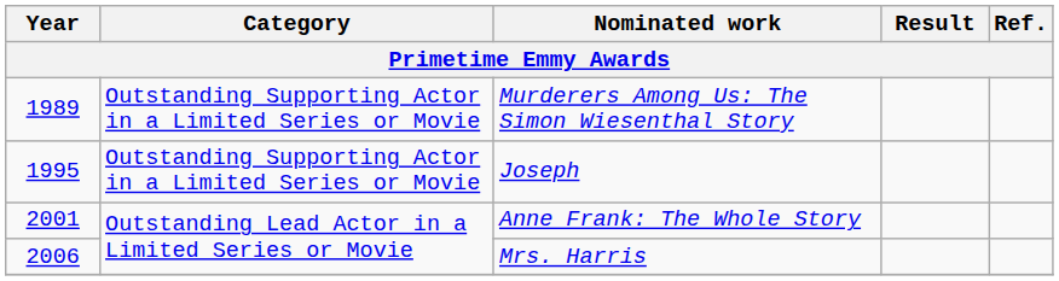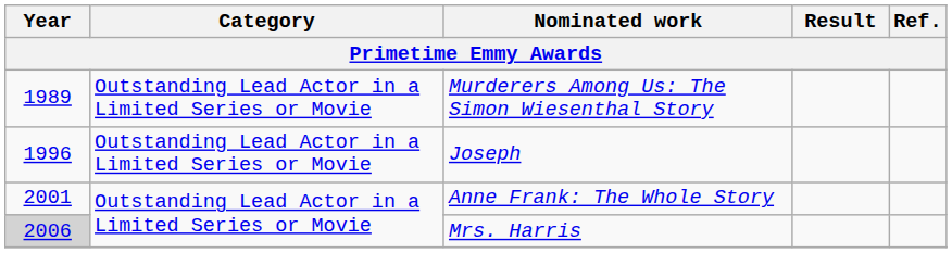 <table class=wikitable>
 <tr>
 <th scope="col" style="width:5em;">Year</th>
 <th scope="col" style="width:27em;">Category</th>
 <th scope="col" style="width:27em;">Nominated work</th>
 <th scope="col" style="width:5em;">Result</th>
 <th>Ref.</th>
 </tr>
 <tr>
 <th colspan=5><a href='#'>Primetime Emmy Awards</a></th>
 </tr>
 <tr>
 <td style="text-align:center;"><a href='#'>1989</a></td>
-<td><a href='#'>Outstanding Supporting Actor in a Limited Series or Movie</a></td>
+<td><a href='#'>Outstanding Lead Actor in a Limited Series or Movie</a></td>
 <td><em><a href='#'>Murderers Among Us: The Simon Wiesenthal Story</a></em></td>
 <td></td>
 <td style="text-align:center;"></td>
 </tr>
 <tr>
-<td style="text-align:center;"><a href='#'>1995</a></td>
-<td><a href='#'>Outstanding Supporting Actor in a Limited Series or Movie</a></td>
+<td style="text-align:center;"><a href='#'>1996</a></td>
+<td><a href='#'>Outstanding Lead Actor in a Limited Series or Movie</a></td>
 <td><em><a href='#'>Joseph</a></em></td>
 <td></td>
 <td style="text-align:center;"></td>
 </tr>
 <tr>
 <td style="text-align:center;"><a href='#'>2001</a></td>
 <td rowspan="2"><a href='#'>Outstanding Lead Actor in a Limited Series or Movie</a></td>
 <td><em><a href='#'>Anne Frank: The Whole Story</a></em></td>
 <td></td>
 <td style="text-align:center;"></td>
 </tr>
 <tr>
-<td style="text-align:center;"><a href='#'>2006</a></td>
+<td style="background: lightgrey; text-align:center;"><a href='#'>2006</a></td>
 <td><em><a href='#'>Mrs. Harris</a></em></td>
 <td></td>
 <td style="text-align:center;"></td>
 </tr>
 <tr>
 </tr>
 </table>
